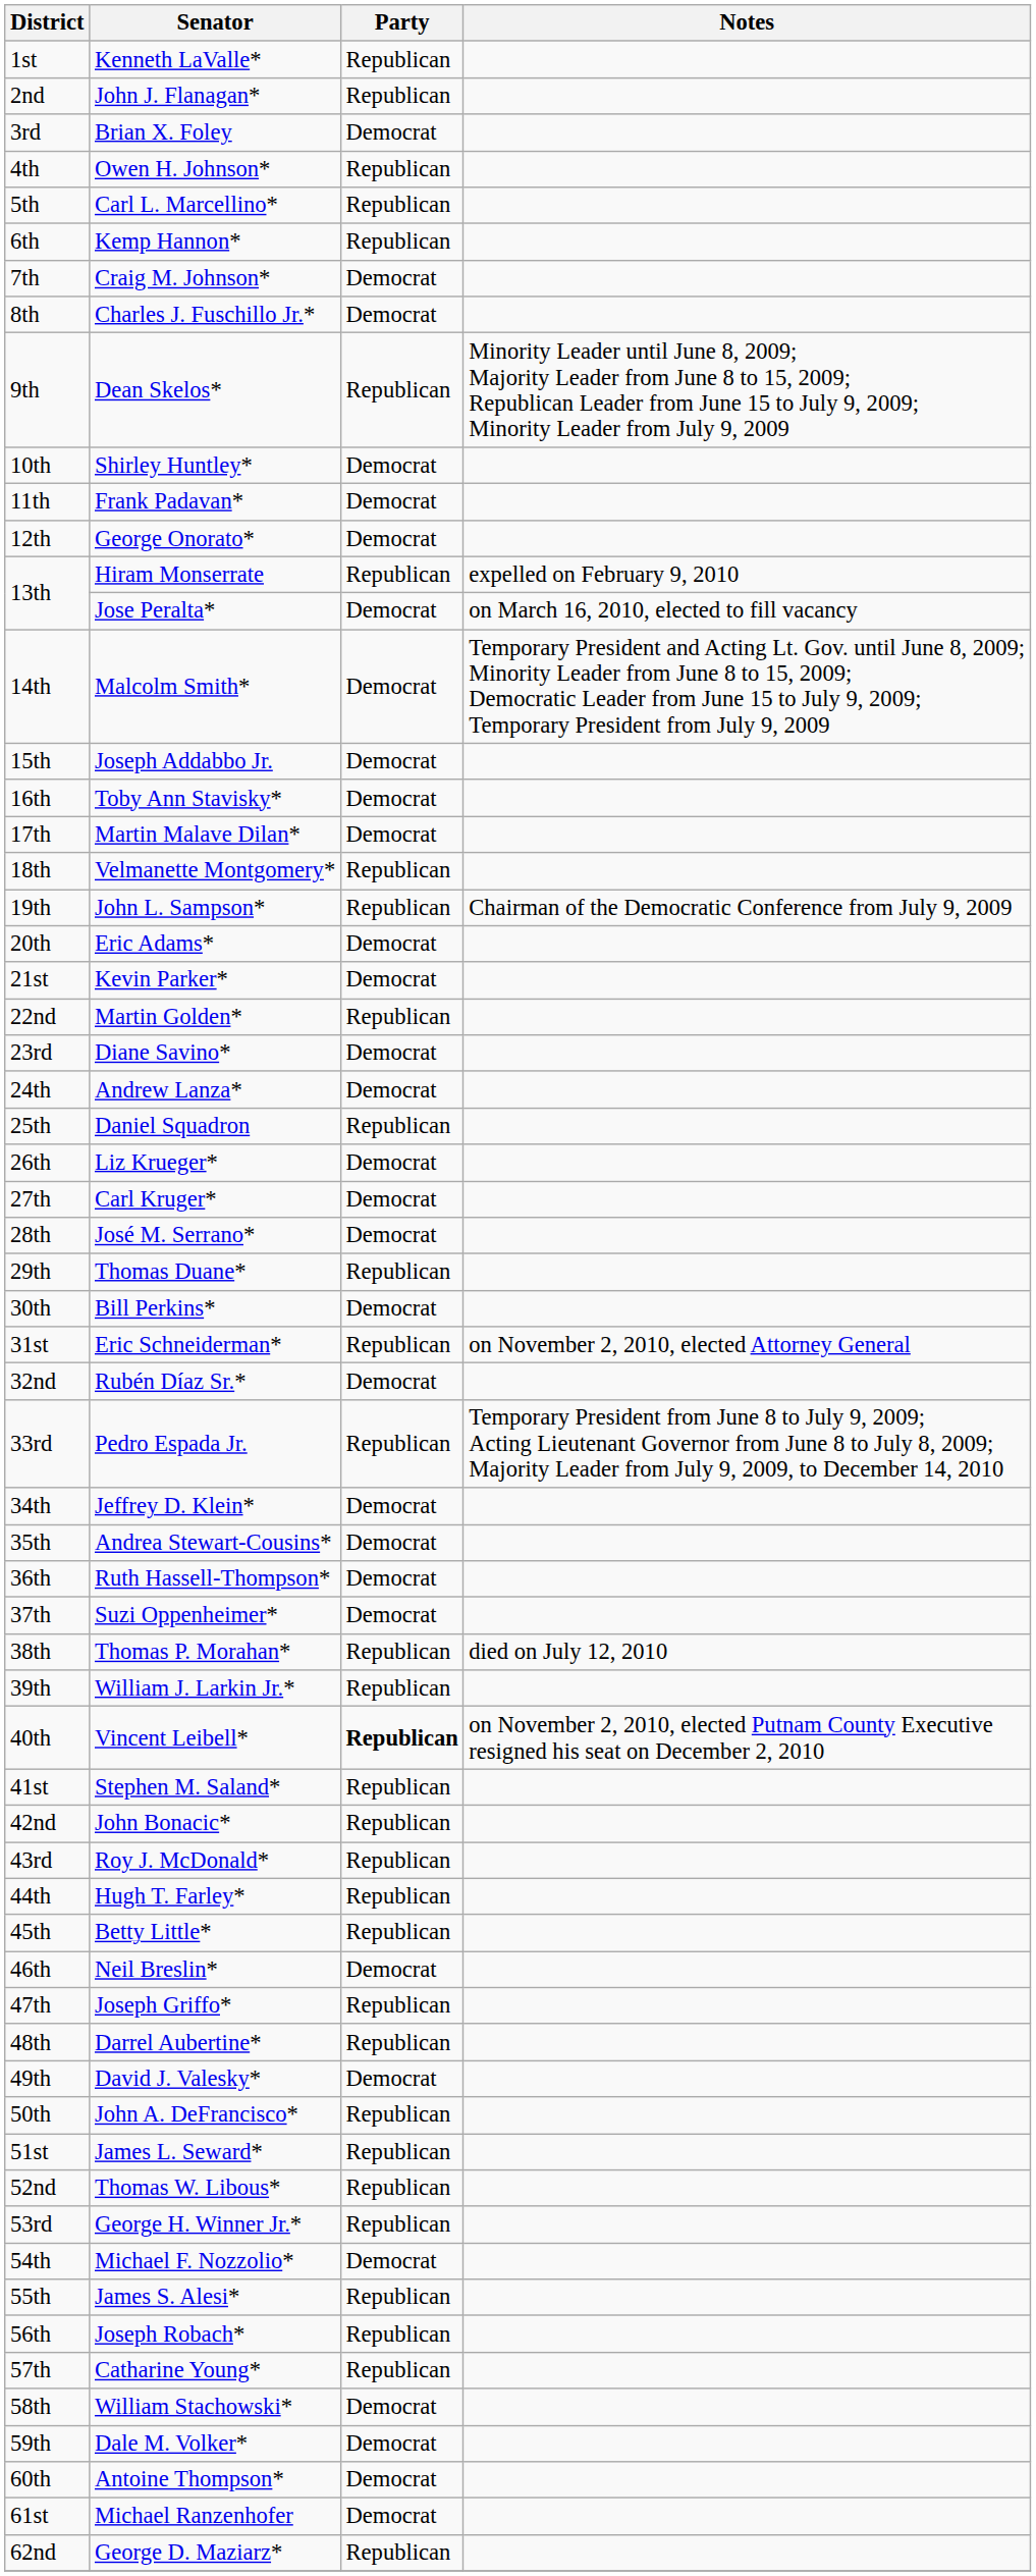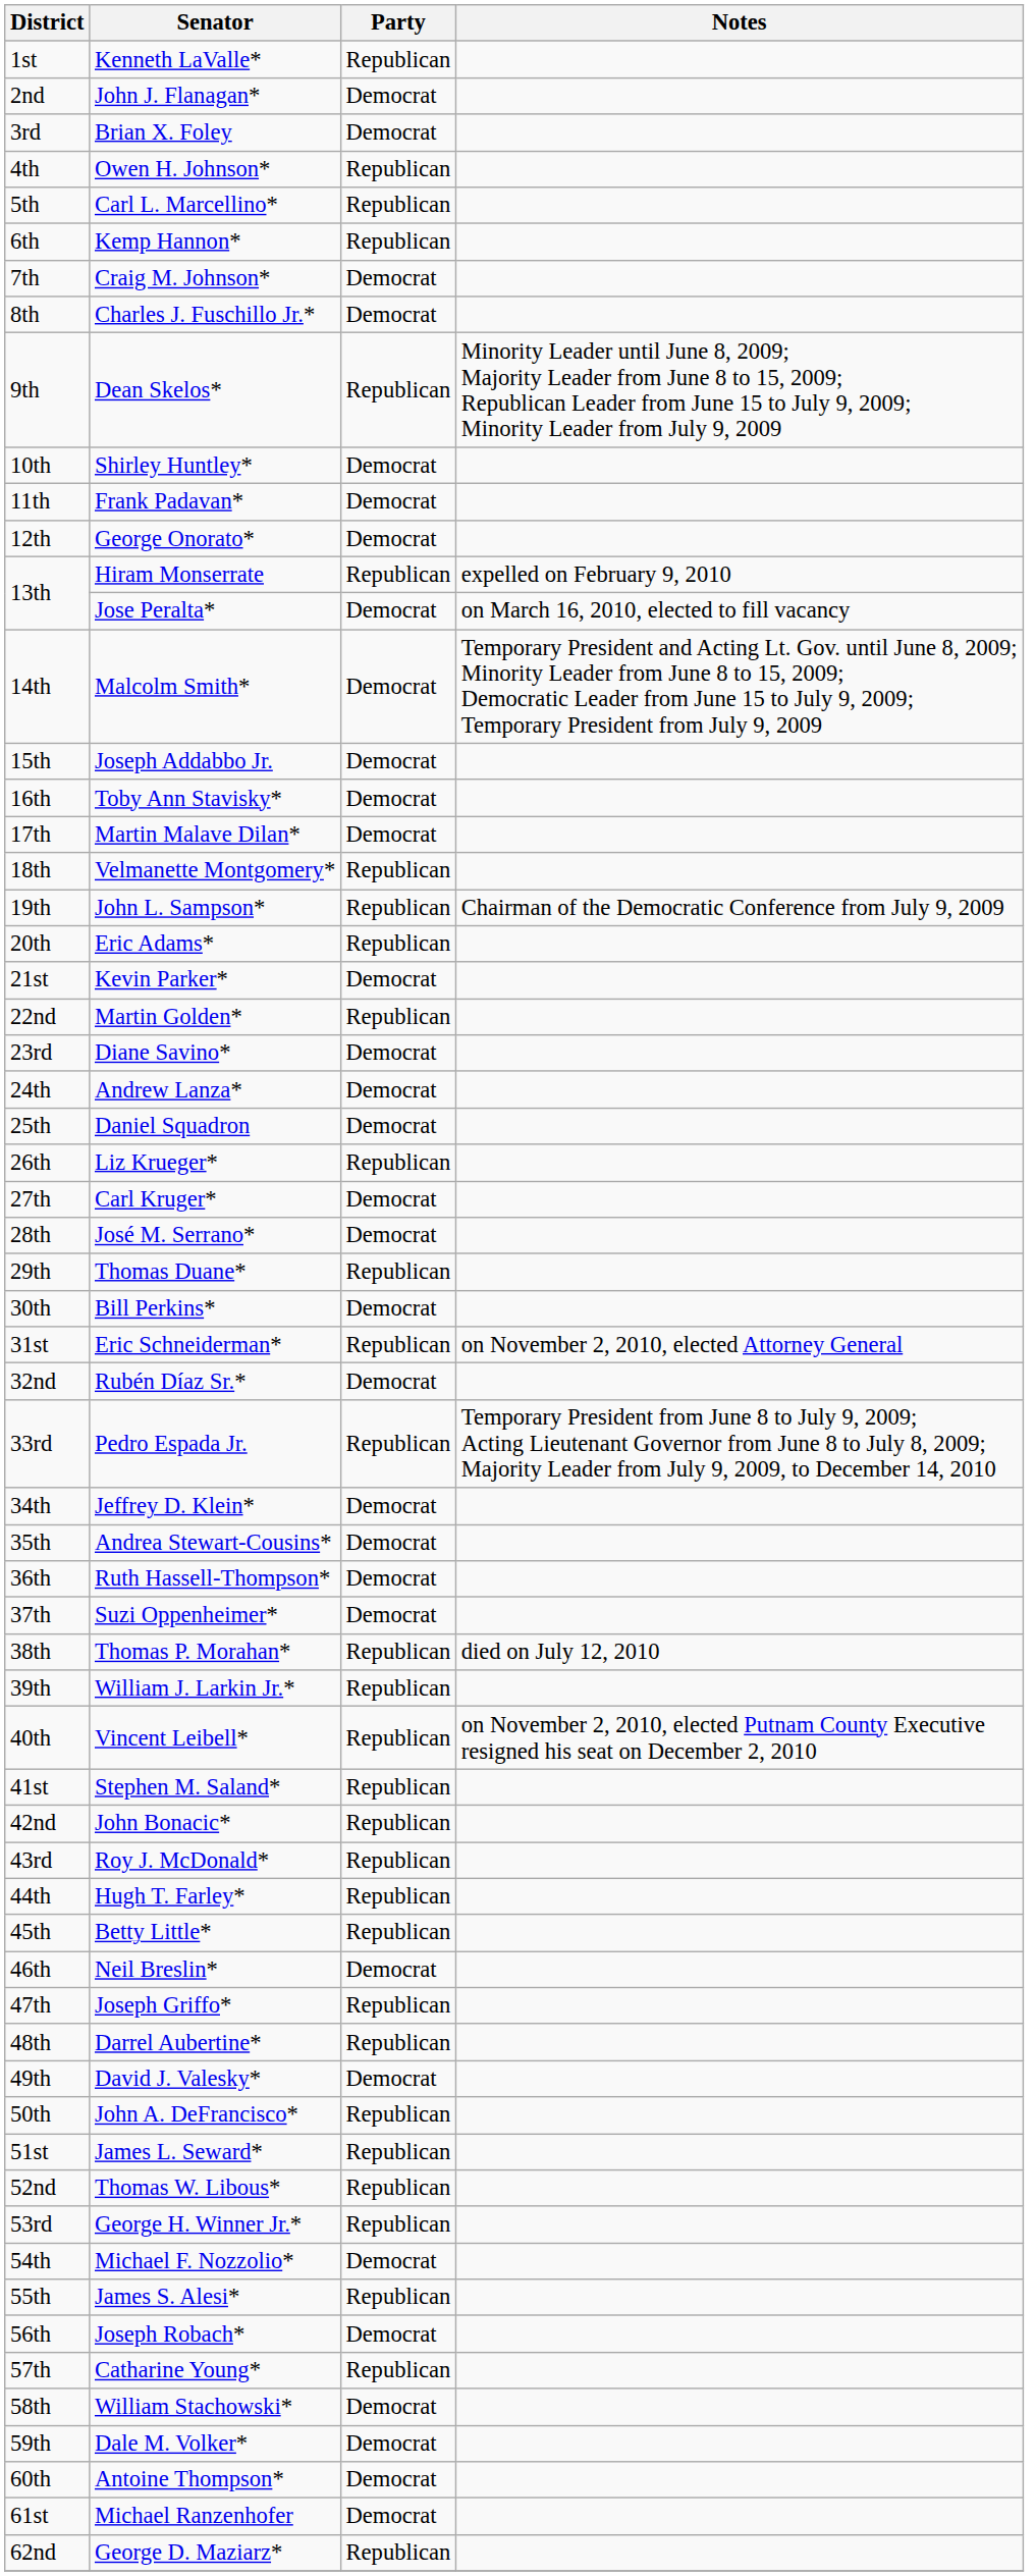 <table class=wikitable>
 <tr>
 <th>District</th>
 <th>Senator</th>
 <th>Party</th>
 <th>Notes</th>
 </tr>
 <tr>
 <td>1st</td>
 <td><a href='#'>Kenneth LaValle</a>*</td>
 <td>Republican</td>
 <td></td>
 </tr>
 <tr>
 <td>2nd</td>
 <td><a href='#'>John J. Flanagan</a>*</td>
-<td>Republican</td>
+<td>Democrat</td>
 <td></td>
 </tr>
 <tr>
 <td>3rd</td>
 <td><a href='#'>Brian X. Foley</a></td>
 <td>Democrat</td>
 <td></td>
 </tr>
 <tr>
 <td>4th</td>
 <td><a href='#'>Owen H. Johnson</a>*</td>
 <td>Republican</td>
 <td></td>
 </tr>
 <tr>
 <td>5th</td>
 <td><a href='#'>Carl L. Marcellino</a>*</td>
 <td>Republican</td>
 <td></td>
 </tr>
 <tr>
 <td>6th</td>
 <td><a href='#'>Kemp Hannon</a>*</td>
 <td>Republican</td>
 <td></td>
 </tr>
 <tr>
 <td>7th</td>
 <td><a href='#'>Craig M. Johnson</a>*</td>
 <td>Democrat</td>
 <td></td>
 </tr>
 <tr>
 <td>8th</td>
 <td><a href='#'>Charles J. Fuschillo Jr.</a>*</td>
 <td>Democrat</td>
 <td></td>
 </tr>
 <tr>
 <td>9th</td>
 <td><a href='#'>Dean Skelos</a>*</td>
 <td>Republican</td>
 <td>Minority Leader until June 8, 2009; <br>Majority Leader from June 8 to 15, 2009; <br>Republican Leader from June 15 to July 9, 2009; <br>Minority Leader from July 9, 2009</td>
 </tr>
 <tr>
 <td>10th</td>
 <td><a href='#'>Shirley Huntley</a>*</td>
 <td>Democrat</td>
 <td></td>
 </tr>
 <tr>
 <td>11th</td>
 <td><a href='#'>Frank Padavan</a>*</td>
 <td>Democrat</td>
 <td></td>
 </tr>
 <tr>
 <td>12th</td>
 <td><a href='#'>George Onorato</a>*</td>
 <td>Democrat</td>
 <td></td>
 </tr>
 <tr>
 <td rowspan="2">13th</td>
 <td><a href='#'>Hiram Monserrate</a></td>
 <td>Republican</td>
 <td>expelled on February 9, 2010</td>
 </tr>
 <tr>
 <td><a href='#'>Jose Peralta</a>*</td>
 <td>Democrat</td>
 <td>on March 16, 2010, elected to fill vacancy</td>
 </tr>
 <tr>
 <td>14th</td>
 <td><a href='#'>Malcolm Smith</a>*</td>
 <td>Democrat</td>
 <td>Temporary President and Acting Lt. Gov. until June 8, 2009; <br>Minority Leader from June 8 to 15, 2009; <br>Democratic Leader from June 15 to July 9, 2009;<br>Temporary President from July 9, 2009</td>
 </tr>
 <tr>
 <td>15th</td>
 <td><a href='#'>Joseph Addabbo Jr.</a></td>
 <td>Democrat</td>
 <td></td>
 </tr>
 <tr>
 <td>16th</td>
 <td><a href='#'>Toby Ann Stavisky</a>*</td>
 <td>Democrat</td>
 <td></td>
 </tr>
 <tr>
 <td>17th</td>
 <td><a href='#'>Martin Malave Dilan</a>*</td>
 <td>Democrat</td>
 <td></td>
 </tr>
 <tr>
 <td>18th</td>
 <td><a href='#'>Velmanette Montgomery</a>*</td>
 <td>Republican</td>
 <td></td>
 </tr>
 <tr>
 <td>19th</td>
 <td><a href='#'>John L. Sampson</a>*</td>
 <td>Republican</td>
 <td>Chairman of the Democratic Conference from July 9, 2009</td>
 </tr>
 <tr>
 <td>20th</td>
 <td><a href='#'>Eric Adams</a>*</td>
-<td>Democrat</td>
+<td>Republican</td>
 <td></td>
 </tr>
 <tr>
 <td>21st</td>
 <td><a href='#'>Kevin Parker</a>*</td>
 <td>Democrat</td>
 <td></td>
 </tr>
 <tr>
 <td>22nd</td>
 <td><a href='#'>Martin Golden</a>*</td>
 <td>Republican</td>
 <td></td>
 </tr>
 <tr>
 <td>23rd</td>
 <td><a href='#'>Diane Savino</a>*</td>
 <td>Democrat</td>
 <td></td>
 </tr>
 <tr>
 <td>24th</td>
 <td><a href='#'>Andrew Lanza</a>*</td>
 <td>Democrat</td>
 <td></td>
 </tr>
 <tr>
 <td>25th</td>
 <td><a href='#'>Daniel Squadron</a></td>
-<td>Republican</td>
+<td>Democrat</td>
 <td></td>
 </tr>
 <tr>
 <td>26th</td>
 <td><a href='#'>Liz Krueger</a>*</td>
-<td>Democrat</td>
+<td>Republican</td>
 <td></td>
 </tr>
 <tr>
 <td>27th</td>
 <td><a href='#'>Carl Kruger</a>*</td>
 <td>Democrat</td>
 <td></td>
 </tr>
 <tr>
 <td>28th</td>
 <td><a href='#'>José M. Serrano</a>*</td>
 <td>Democrat</td>
 <td></td>
 </tr>
 <tr>
 <td>29th</td>
 <td><a href='#'>Thomas Duane</a>*</td>
 <td>Republican</td>
 <td></td>
 </tr>
 <tr>
 <td>30th</td>
 <td><a href='#'>Bill Perkins</a>*</td>
 <td>Democrat</td>
 <td></td>
 </tr>
 <tr>
 <td>31st</td>
 <td><a href='#'>Eric Schneiderman</a>*</td>
 <td>Republican</td>
 <td>on November 2, 2010, elected <a href='#'>Attorney General</a></td>
 </tr>
 <tr>
 <td>32nd</td>
 <td><a href='#'>Rubén Díaz Sr.</a>*</td>
 <td>Democrat</td>
 <td></td>
 </tr>
 <tr>
 <td>33rd</td>
 <td><a href='#'>Pedro Espada Jr.</a></td>
 <td>Republican</td>
 <td>Temporary President from June 8 to July 9, 2009; <br>Acting Lieutenant Governor from June 8 to July 8, 2009; <br>Majority Leader from July 9, 2009, to December 14, 2010</td>
 </tr>
 <tr>
 <td>34th</td>
 <td><a href='#'>Jeffrey D. Klein</a>*</td>
 <td>Democrat</td>
 <td></td>
 </tr>
 <tr>
 <td>35th</td>
 <td><a href='#'>Andrea Stewart-Cousins</a>*</td>
 <td>Democrat</td>
 <td></td>
 </tr>
 <tr>
 <td>36th</td>
 <td><a href='#'>Ruth Hassell-Thompson</a>*</td>
 <td>Democrat</td>
 <td></td>
 </tr>
 <tr>
 <td>37th</td>
 <td><a href='#'>Suzi Oppenheimer</a>*</td>
 <td>Democrat</td>
 <td></td>
 </tr>
 <tr>
 <td>38th</td>
 <td><a href='#'>Thomas P. Morahan</a>*</td>
 <td>Republican</td>
 <td>died on July 12, 2010</td>
 </tr>
 <tr>
 <td>39th</td>
 <td><a href='#'>William J. Larkin Jr.</a>*</td>
 <td>Republican</td>
 <td></td>
 </tr>
 <tr>
 <td>40th</td>
 <td><a href='#'>Vincent Leibell</a>*</td>
-<td><strong>Republican</strong></td>
+<td>Republican</td>
 <td>on November 2, 2010, elected <a href='#'>Putnam County</a> Executive<br>resigned his seat on December 2, 2010</td>
 </tr>
 <tr>
 <td>41st</td>
 <td><a href='#'>Stephen M. Saland</a>*</td>
 <td>Republican</td>
 <td></td>
 </tr>
 <tr>
 <td>42nd</td>
 <td><a href='#'>John Bonacic</a>*</td>
 <td>Republican</td>
 <td></td>
 </tr>
 <tr>
 <td>43rd</td>
 <td><a href='#'>Roy J. McDonald</a>*</td>
 <td>Republican</td>
 <td></td>
 </tr>
 <tr>
 <td>44th</td>
 <td><a href='#'>Hugh T. Farley</a>*</td>
 <td>Republican</td>
 <td></td>
 </tr>
 <tr>
 <td>45th</td>
 <td><a href='#'>Betty Little</a>*</td>
 <td>Republican</td>
 <td></td>
 </tr>
 <tr>
 <td>46th</td>
 <td><a href='#'>Neil Breslin</a>*</td>
 <td>Democrat</td>
 <td></td>
 </tr>
 <tr>
 <td>47th</td>
 <td><a href='#'>Joseph Griffo</a>*</td>
 <td>Republican</td>
 <td></td>
 </tr>
 <tr>
 <td>48th</td>
 <td><a href='#'>Darrel Aubertine</a>*</td>
 <td>Republican</td>
 <td></td>
 </tr>
 <tr>
 <td>49th</td>
 <td><a href='#'>David J. Valesky</a>*</td>
 <td>Democrat</td>
 <td></td>
 </tr>
 <tr>
 <td>50th</td>
 <td><a href='#'>John A. DeFrancisco</a>*</td>
 <td>Republican</td>
 <td></td>
 </tr>
 <tr>
 <td>51st</td>
 <td><a href='#'>James L. Seward</a>*</td>
 <td>Republican</td>
 <td></td>
 </tr>
 <tr>
 <td>52nd</td>
 <td><a href='#'>Thomas W. Libous</a>*</td>
 <td>Republican</td>
 <td></td>
 </tr>
 <tr>
 <td>53rd</td>
 <td><a href='#'>George H. Winner Jr.</a>*</td>
 <td>Republican</td>
 <td></td>
 </tr>
 <tr>
 <td>54th</td>
 <td><a href='#'>Michael F. Nozzolio</a>*</td>
 <td>Democrat</td>
 <td></td>
 </tr>
 <tr>
 <td>55th</td>
 <td><a href='#'>James S. Alesi</a>*</td>
 <td>Republican</td>
 <td></td>
 </tr>
 <tr>
 <td>56th</td>
 <td><a href='#'>Joseph Robach</a>*</td>
-<td>Republican</td>
+<td>Democrat</td>
 <td></td>
 </tr>
 <tr>
 <td>57th</td>
 <td><a href='#'>Catharine Young</a>*</td>
 <td>Republican</td>
 <td></td>
 </tr>
 <tr>
 <td>58th</td>
 <td><a href='#'>William Stachowski</a>*</td>
 <td>Democrat</td>
 <td></td>
 </tr>
 <tr>
 <td>59th</td>
 <td><a href='#'>Dale M. Volker</a>*</td>
 <td>Democrat</td>
 <td></td>
 </tr>
 <tr>
 <td>60th</td>
 <td><a href='#'>Antoine Thompson</a>*</td>
 <td>Democrat</td>
 <td></td>
 </tr>
 <tr>
 <td>61st</td>
 <td><a href='#'>Michael Ranzenhofer</a></td>
 <td>Democrat</td>
 <td></td>
 </tr>
 <tr>
 <td>62nd</td>
 <td><a href='#'>George D. Maziarz</a>*</td>
 <td>Republican</td>
 <td></td>
 </tr>
 <tr>
 </tr>
 </table>
